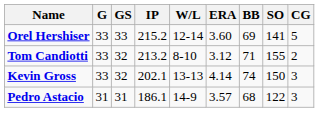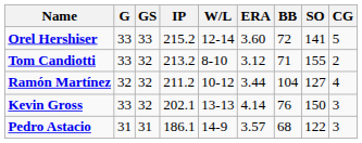 <table class="wikitable sortable" style="text-align:left">
 <tr>
 <th>Name</th>
 <th>G</th>
 <th>GS</th>
 <th>IP</th>
 <th>W/L</th>
 <th>ERA</th>
 <th>BB</th>
 <th>SO</th>
 <th>CG</th>
 </tr>
 <tr>
 <td><strong><a href='#'>Orel Hershiser</a></strong></td>
 <td>33</td>
 <td>33</td>
 <td>215.2</td>
 <td>12-14</td>
 <td>3.60</td>
-<td>69</td>
+<td>72</td>
 <td>141</td>
 <td>5</td>
 </tr>
 <tr>
 <td><strong><a href='#'>Tom Candiotti</a>	</strong></td>
 <td>33</td>
 <td>32</td>
 <td>213.2</td>
 <td>8-10</td>
 <td>3.12</td>
 <td>71</td>
 <td>155</td>
 <td>2</td>
 </tr>
 <tr>
+<td><strong><a href='#'>Ramón Martínez</a>	</strong></td>
+<td>32</td>
+<td>32</td>
+<td>211.2</td>
+<td>10-12</td>
+<td>3.44</td>
+<td>104</td>
+<td>127</td>
+<td>4</td>
+</tr>
+<tr>
 <td><strong><a href='#'>Kevin Gross</a>	</strong></td>
 <td>33</td>
 <td>32</td>
 <td>202.1</td>
 <td>13-13</td>
 <td>4.14</td>
-<td>74</td>
+<td>76</td>
 <td>150</td>
 <td>3</td>
 </tr>
 <tr>
 <td><strong><a href='#'>Pedro Astacio</a></strong></td>
 <td>31</td>
 <td>31</td>
 <td>186.1</td>
 <td>14-9</td>
 <td>3.57</td>
 <td>68</td>
 <td>122</td>
 <td>3</td>
 </tr>
 </table>
